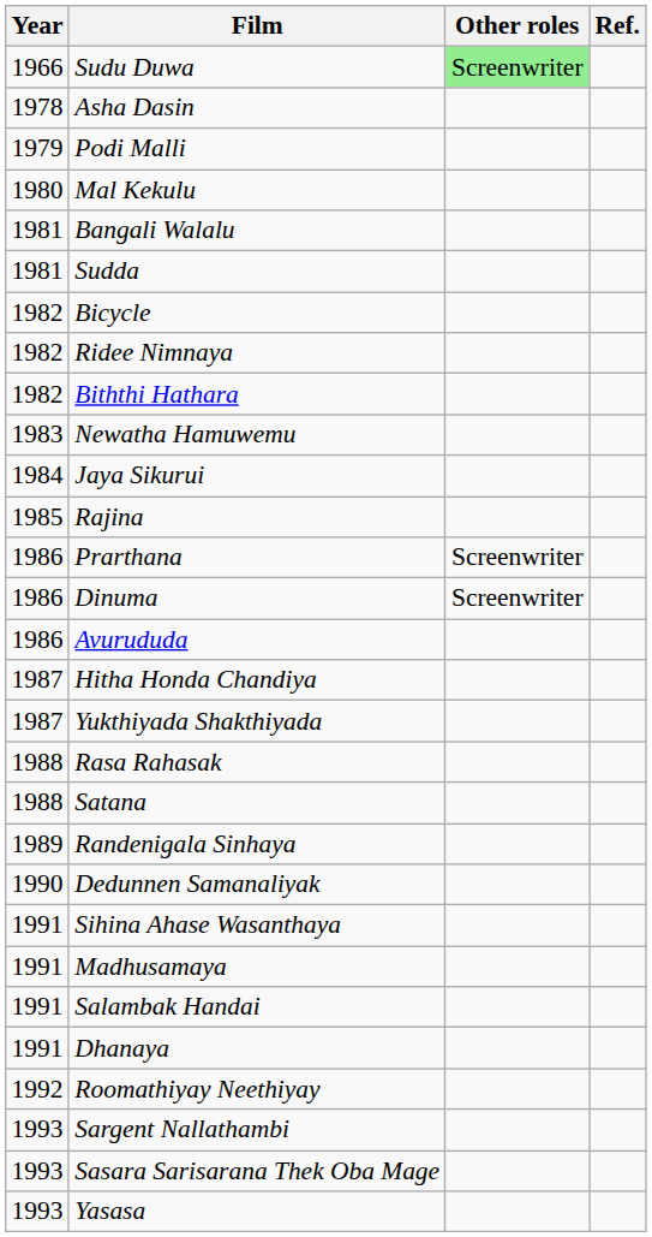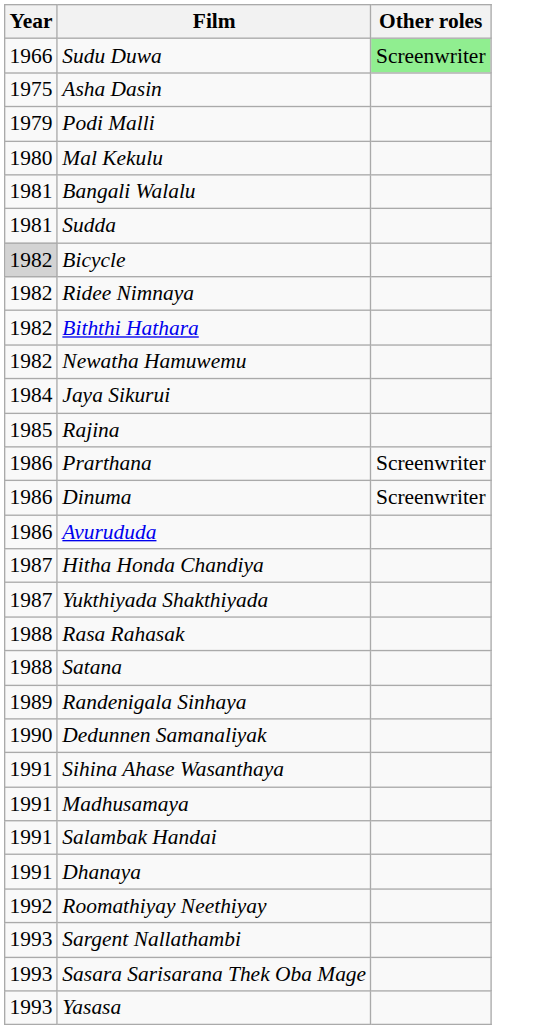 <table class="wikitable">
 <tr>
 <th>Year</th>
 <th>Film</th>
 <th>Other roles</th>
-<th>Ref.</th>
 </tr>
 <tr>
 <td>1966</td>
 <td><em>Sudu Duwa</em></td>
 <td style="background: lightgreen;">Screenwriter</td>
-<td></td>
 </tr>
 <tr>
-<td>1978</td>
+<td>1975</td>
 <td><em>Asha Dasin</em></td>
-<td></td>
 <td></td>
 </tr>
 <tr>
 <td>1979</td>
 <td><em>Podi Malli</em></td>
 <td></td>
-<td></td>
 </tr>
 <tr>
 <td>1980</td>
 <td><em>Mal Kekulu</em></td>
-<td></td>
 <td></td>
 </tr>
 <tr>
 <td>1981</td>
 <td><em>Bangali Walalu</em></td>
 <td></td>
-<td></td>
 </tr>
 <tr>
 <td>1981</td>
 <td><em>Sudda</em></td>
 <td></td>
-<td></td>
 </tr>
 <tr>
-<td>1982</td>
+<td style="background: lightgrey;">1982</td>
 <td><em>Bicycle</em></td>
-<td></td>
 <td></td>
 </tr>
 <tr>
 <td>1982</td>
 <td><em>Ridee Nimnaya</em></td>
 <td></td>
-<td></td>
 </tr>
 <tr>
 <td>1982</td>
 <td><em><a href='#'>Biththi Hathara</a></em></td>
 <td></td>
-<td></td>
 </tr>
 <tr>
-<td>1983</td>
+<td>1982</td>
 <td><em>Newatha Hamuwemu</em></td>
-<td></td>
 <td></td>
 </tr>
 <tr>
 <td>1984</td>
 <td><em>Jaya Sikurui</em></td>
 <td></td>
-<td></td>
 </tr>
 <tr>
 <td>1985</td>
 <td><em>Rajina</em></td>
-<td></td>
 <td></td>
 </tr>
 <tr>
 <td>1986</td>
 <td><em>Prarthana</em></td>
 <td>Screenwriter</td>
-<td></td>
 </tr>
 <tr>
 <td>1986</td>
 <td><em>Dinuma</em></td>
 <td>Screenwriter</td>
-<td></td>
 </tr>
 <tr>
 <td>1986</td>
 <td><em><a href='#'>Avurududa</a></em></td>
-<td></td>
 <td></td>
 </tr>
 <tr>
 <td>1987</td>
 <td><em>Hitha Honda Chandiya</em></td>
 <td></td>
-<td></td>
 </tr>
 <tr>
 <td>1987</td>
 <td><em>Yukthiyada Shakthiyada</em></td>
-<td></td>
 <td></td>
 </tr>
 <tr>
 <td>1988</td>
 <td><em>Rasa Rahasak</em></td>
 <td></td>
-<td></td>
 </tr>
 <tr>
 <td>1988</td>
 <td><em>Satana</em></td>
-<td></td>
 <td></td>
 </tr>
 <tr>
 <td>1989</td>
 <td><em>Randenigala Sinhaya</em></td>
 <td></td>
-<td></td>
 </tr>
 <tr>
 <td>1990</td>
 <td><em>Dedunnen Samanaliyak</em></td>
-<td></td>
 <td></td>
 </tr>
 <tr>
 <td>1991</td>
 <td><em>Sihina Ahase Wasanthaya</em></td>
 <td></td>
-<td></td>
 </tr>
 <tr>
 <td>1991</td>
 <td><em>Madhusamaya</em></td>
-<td></td>
 <td></td>
 </tr>
 <tr>
 <td>1991</td>
 <td><em>Salambak Handai</em></td>
 <td></td>
-<td></td>
 </tr>
 <tr>
 <td>1991</td>
 <td><em>Dhanaya</em></td>
-<td></td>
 <td></td>
 </tr>
 <tr>
 <td>1992</td>
 <td><em>Roomathiyay Neethiyay</em></td>
 <td></td>
-<td></td>
 </tr>
 <tr>
 <td>1993</td>
 <td><em>Sargent Nallathambi</em></td>
-<td></td>
 <td></td>
 </tr>
 <tr>
 <td>1993</td>
 <td><em>Sasara Sarisarana Thek Oba Mage</em></td>
 <td></td>
-<td></td>
 </tr>
 <tr>
 <td>1993</td>
 <td><em>Yasasa</em></td>
 <td></td>
-<td></td>
 </tr>
 </table>
